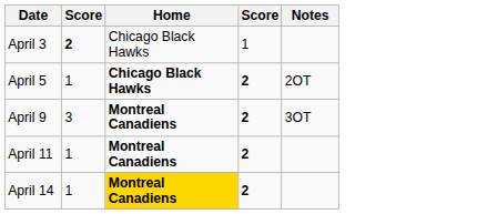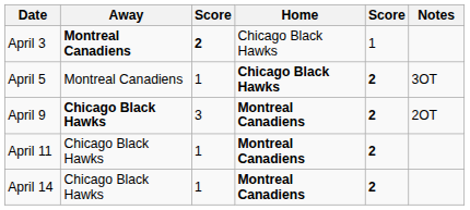 <table class="wikitable">
 <tr>
 <th bgcolor="#DDDDFF" width="60">Date</th>
+<th bgcolor="#DDDDFF" width="150">Away</th>
 <th bgcolor="#DDDDFF" width="5">Score</th>
 <th bgcolor="#DDDDFF" width="150">Home</th>
 <th bgcolor="#DDDDFF" width="5">Score</th>
 <th bgcolor="#DDDDFF" width="60">Notes</th>
 </tr>
 <tr>
 <td>April 3</td>
+<td><strong>Montreal Canadiens</strong></td>
 <td><strong>2</strong></td>
 <td>Chicago Black Hawks</td>
 <td>1</td>
 <td></td>
 </tr>
 <tr>
 <td>April 5</td>
+<td>Montreal Canadiens</td>
 <td>1</td>
 <td><strong>Chicago Black Hawks</strong></td>
+<td><strong>2</strong></td>
+<td>3OT</td>
+</tr>
+<tr>
+<td>April 9</td>
+<td><strong>Chicago Black Hawks</strong></td>
+<td>3</td>
+<td><strong>Montreal Canadiens</strong></td>
 <td><strong>2</strong></td>
 <td>2OT</td>
 </tr>
 <tr>
-<td>April 9</td>
-<td>3</td>
-<td><strong>Montreal Canadiens</strong></td>
-<td><strong>2</strong></td>
-<td>3OT</td>
-</tr>
-<tr>
 <td>April 11</td>
+<td>Chicago Black Hawks</td>
 <td>1</td>
 <td><strong>Montreal Canadiens</strong></td>
 <td><strong>2</strong></td>
 <td></td>
 </tr>
 <tr>
 <td>April 14</td>
+<td>Chicago Black Hawks</td>
 <td>1</td>
-<td style="background: gold;"><strong>Montreal Canadiens</strong></td>
+<td><strong>Montreal Canadiens</strong></td>
 <td><strong>2</strong></td>
 <td></td>
 </tr>
 </table>
